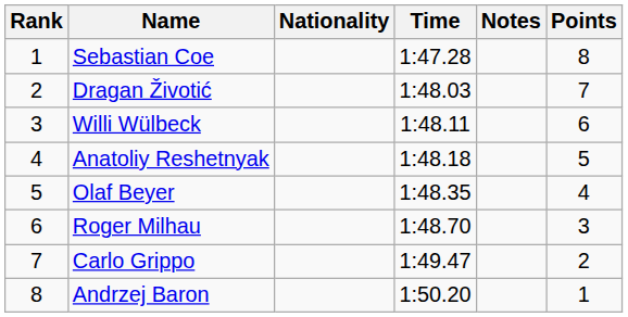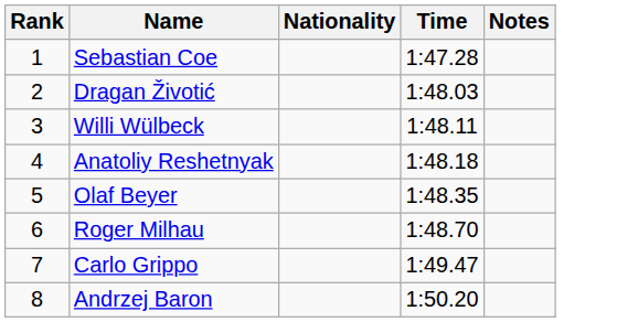 <table class="wikitable sortable" style="text-align:center">
 <tr>
 <th>Rank</th>
 <th>Name</th>
 <th>Nationality</th>
 <th>Time</th>
 <th>Notes</th>
-<th>Points</th>
 </tr>
 <tr>
 <td>1</td>
 <td align=left><a href='#'>Sebastian Coe</a></td>
 <td align=left></td>
 <td>1:47.28</td>
 <td></td>
-<td>8</td>
 </tr>
 <tr>
 <td>2</td>
 <td align=left><a href='#'>Dragan Životić</a></td>
 <td align=left></td>
 <td>1:48.03</td>
 <td></td>
-<td>7</td>
 </tr>
 <tr>
 <td>3</td>
 <td align=left><a href='#'>Willi Wülbeck</a></td>
 <td align=left></td>
 <td>1:48.11</td>
 <td></td>
-<td>6</td>
 </tr>
 <tr>
 <td>4</td>
 <td align=left><a href='#'>Anatoliy Reshetnyak</a></td>
 <td align=left></td>
 <td>1:48.18</td>
 <td></td>
-<td>5</td>
 </tr>
 <tr>
 <td>5</td>
 <td align=left><a href='#'>Olaf Beyer</a></td>
 <td align=left></td>
 <td>1:48.35</td>
 <td></td>
-<td>4</td>
 </tr>
 <tr>
 <td>6</td>
 <td align=left><a href='#'>Roger Milhau</a></td>
 <td align=left></td>
 <td>1:48.70</td>
 <td></td>
-<td>3</td>
 </tr>
 <tr>
 <td>7</td>
 <td align=left><a href='#'>Carlo Grippo</a></td>
 <td align=left></td>
 <td>1:49.47</td>
 <td></td>
-<td>2</td>
 </tr>
 <tr>
 <td>8</td>
 <td align=left><a href='#'>Andrzej Baron</a></td>
 <td align=left></td>
 <td>1:50.20</td>
 <td></td>
-<td>1</td>
 </tr>
 </table>
